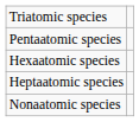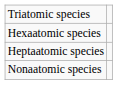 <table class="wikitable" style="float:left; margin-left:1em; margin-right:1em">
 <tr>
 <td>Triatomic species</td>
-<td></td>
-</tr>
-<tr>
-<td>Pentaatomic species</td>
 <td></td>
 </tr>
 <tr>
 <td>Hexaatomic species</td>
 <td></td>
 </tr>
 <tr>
 <td>Heptaatomic species</td>
 <td></td>
 </tr>
 <tr>
 <td>Nonaatomic species</td>
 <td></td>
 </tr>
 </table>
